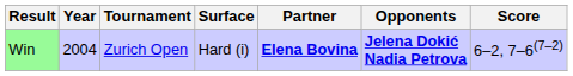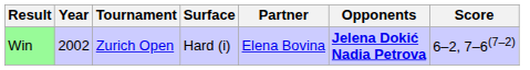 <table class="sortable wikitable">
 <tr>
 <th>Result</th>
 <th>Year</th>
 <th>Tournament</th>
 <th>Surface</th>
 <th>Partner</th>
 <th>Opponents</th>
 <th>Score</th>
 </tr>
 <tr bgcolor=#CCCCFF>
 <td bgcolor=98FB98>Win</td>
-<td>2004</td>
+<td>2002</td>
 <td><a href='#'>Zurich Open</a></td>
 <td>Hard (i)</td>
-<td><strong> <a href='#'>Elena Bovina</a></strong></td>
+<td> <a href='#'>Elena Bovina</a></td>
 <td><strong> <a href='#'>Jelena Dokić</a><br> <a href='#'>Nadia Petrova</a></strong></td>
 <td>6–2, 7–6<sup>(7–2)</sup></td>
 </tr>
 </table>
